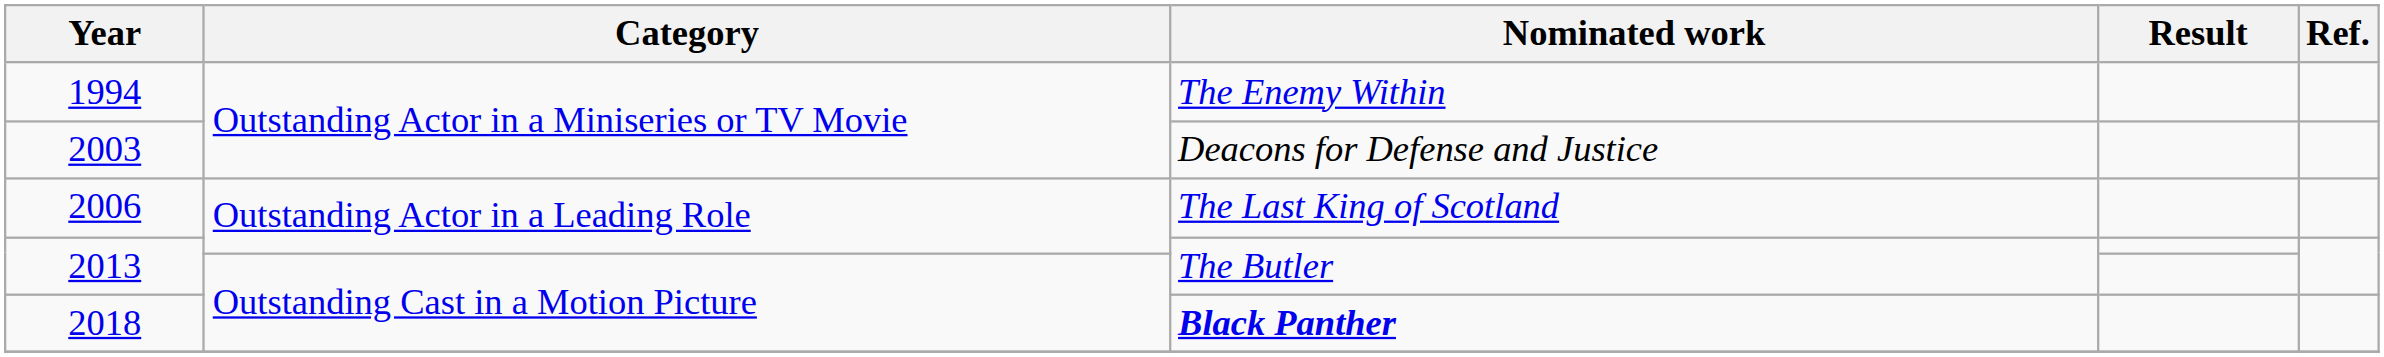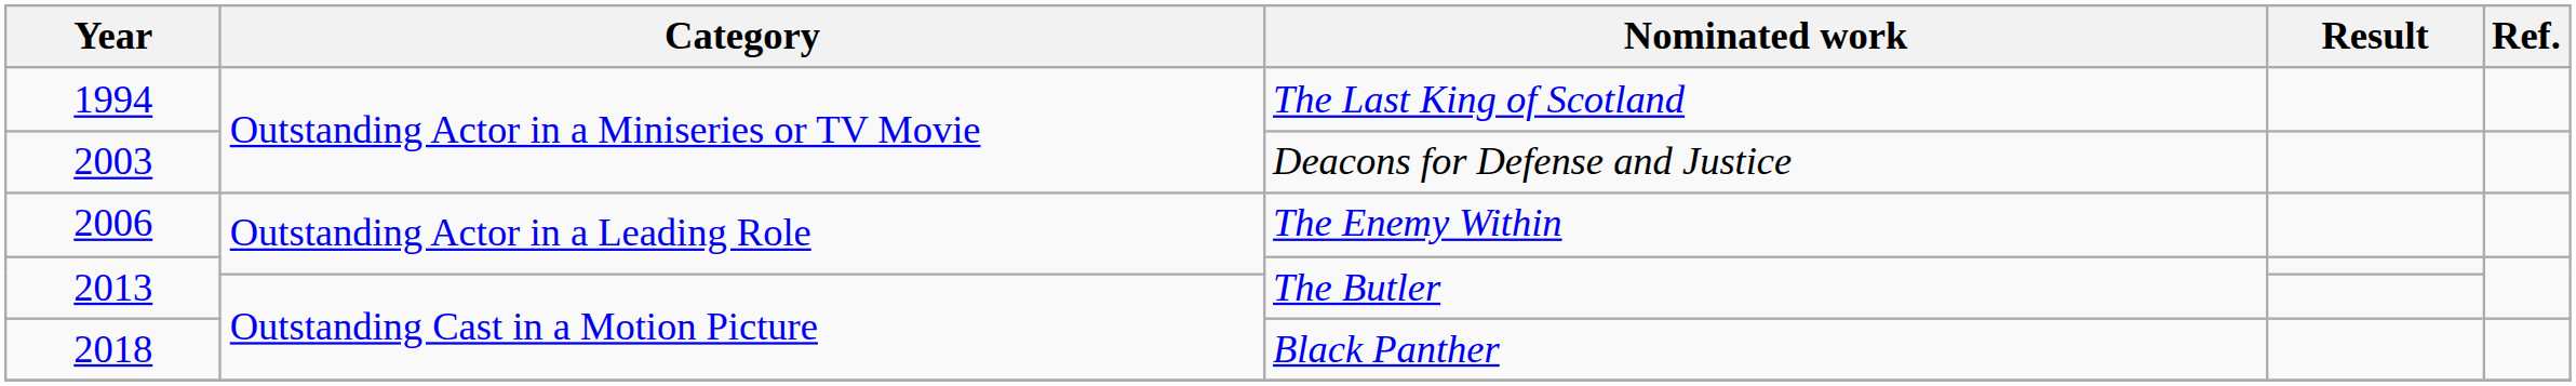 <table class=wikitable>
 <tr>
 <th scope="col" style="width:5em;">Year</th>
 <th scope="col" style="width:26em;">Category</th>
 <th scope="col" style="width:25em;">Nominated work</th>
 <th scope="col" style="width:5em;">Result</th>
 <th>Ref.</th>
 </tr>
 <tr>
 <td style="text-align:center;"><a href='#'>1994</a></td>
 <td rowspan="2"><a href='#'>Outstanding Actor in a Miniseries or TV Movie</a></td>
-<td rowspan="1"><em><a href='#'>The Enemy Within</a></em></td>
+<td rowspan="1"><em><a href='#'>The Last King of Scotland</a></em></td>
 <td></td>
 <td rowspan="1"></td>
 </tr>
 <tr>
 <td style="text-align:center;", rowspan="1"><a href='#'>2003</a></td>
 <td rowspan="1"><em>Deacons for Defense and Justice</em></td>
 <td></td>
 <td rowspan="1"></td>
 </tr>
 <tr>
 <td style="text-align:center;", rowspan="1"><a href='#'>2006</a></td>
 <td rowspan="2"><a href='#'>Outstanding Actor in a Leading Role</a></td>
-<td rowspan="1"><em><a href='#'>The Last King of Scotland</a></em></td>
+<td rowspan="1"><em><a href='#'>The Enemy Within</a></em></td>
 <td></td>
 <td rowspan="1"></td>
 </tr>
 <tr>
 <td style="text-align:center;", rowspan="2"><a href='#'>2013</a></td>
 <td rowspan="2"><em><a href='#'>The Butler</a></em></td>
 <td></td>
 <td rowspan="2"></td>
 </tr>
 <tr>
 <td rowspan="2"><a href='#'>Outstanding Cast in a Motion Picture</a></td>
 <td></td>
 </tr>
 <tr>
 <td style="text-align:center;", rowspan="1"><a href='#'>2018</a></td>
-<td rowspan="1"><strong><em><a href='#'>Black Panther</a></em></strong></td>
+<td rowspan="1"><em><a href='#'>Black Panther</a></em></td>
 <td></td>
 <td rowspan="1"></td>
 </tr>
 <tr>
 </tr>
 </table>
